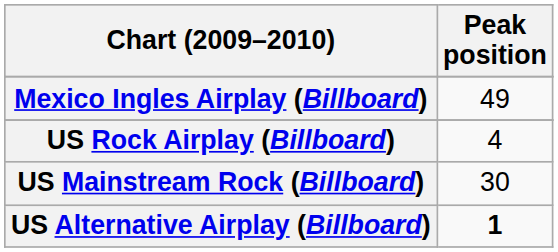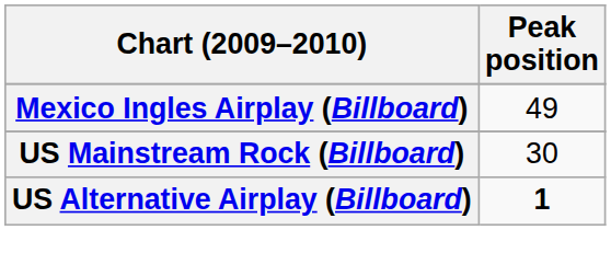 <table class="wikitable sortable plainrowheaders" style="text-align:center">
 <tr>
 <th scope="col">Chart (2009–2010)</th>
 <th scope="col">Peak<br>position</th>
 </tr>
 <tr>
 </tr>
 <tr>
 </tr>
 <tr>
 </tr>
 <tr>
 <th scope="row"><a href='#'>Mexico Ingles Airplay</a> (<em><a href='#'>Billboard</a></em>)</th>
 <td>49</td>
 </tr>
 <tr>
 </tr>
 <tr>
 </tr>
 <tr>
 </tr>
 <tr>
 </tr>
 <tr>
 </tr>
 <tr>
-<th scope="row">US <a href='#'>Rock Airplay</a> (<em><a href='#'>Billboard</a></em>)</th>
-<td>4</td>
-</tr>
-<tr>
 <th scope="row">US <a href='#'>Mainstream Rock</a> (<em><a href='#'>Billboard</a></em>)</th>
 <td>30</td>
 </tr>
 <tr>
 <th scope="row">US <a href='#'>Alternative Airplay</a> (<em><a href='#'>Billboard</a></em>)</th>
 <td><strong>1</strong></td>
 </tr>
 </table>
